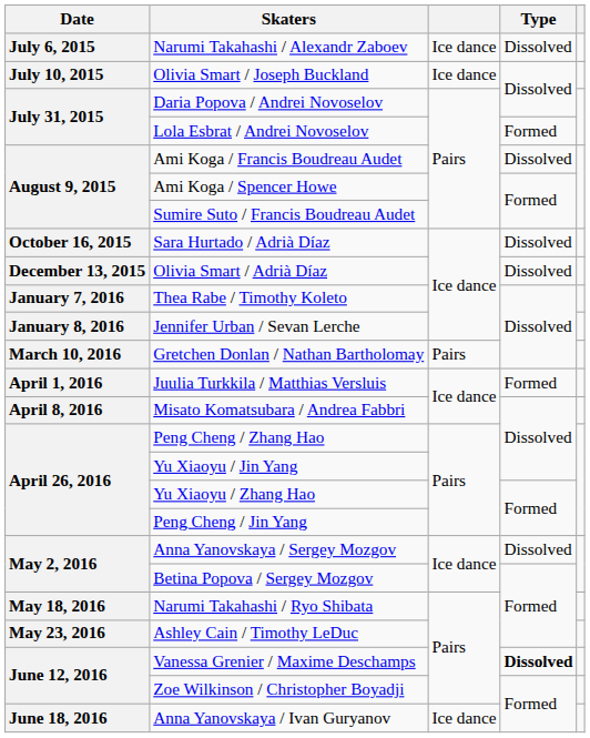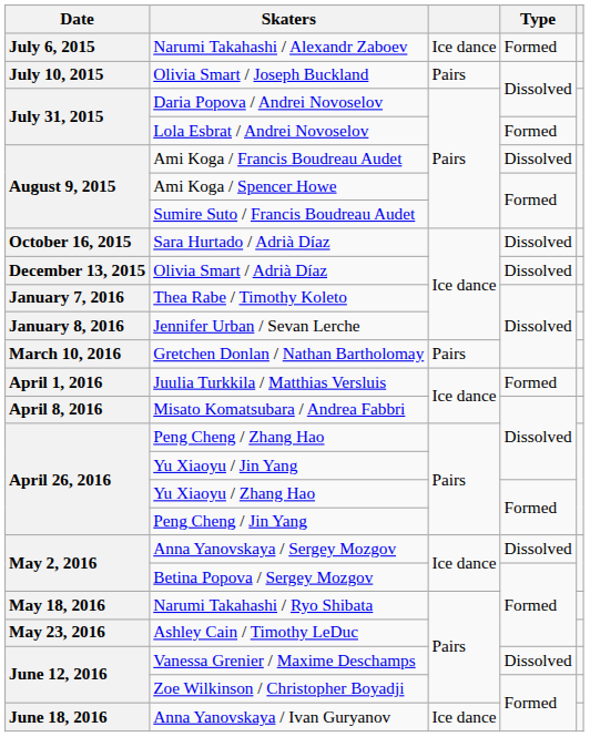 <table class="wikitable unsortable" style="text-align:left; font-size:90%">
 <tr>
 <th scope="col">Date</th>
 <th scope="col">Skaters</th>
 <th scope="col"></th>
 <th scope="col">Type</th>
 <th scope="col"></th>
 </tr>
 <tr>
 <th scope="row" style="text-align:left">July 6, 2015</th>
 <td> <a href='#'>Narumi Takahashi</a> / <a href='#'>Alexandr Zaboev</a></td>
 <td>Ice dance</td>
-<td>Dissolved</td>
+<td>Formed</td>
 <td></td>
 </tr>
 <tr>
 <th scope="row" style="text-align:left">July 10, 2015</th>
 <td> <a href='#'>Olivia Smart</a> / <a href='#'>Joseph Buckland</a></td>
-<td>Ice dance</td>
+<td>Pairs</td>
 <td rowspan="2">Dissolved</td>
 <td></td>
 </tr>
 <tr>
 <th scope="row" style="text-align:left" rowspan="2">July 31, 2015</th>
 <td> <a href='#'>Daria Popova</a> / <a href='#'>Andrei Novoselov</a></td>
 <td rowspan="5">Pairs</td>
 <td rowspan="2"></td>
 </tr>
 <tr>
 <td> <a href='#'>Lola Esbrat</a> / <a href='#'>Andrei Novoselov</a></td>
 <td>Formed</td>
 </tr>
 <tr>
 <th scope="row" style="text-align:left" rowspan="3">August 9, 2015</th>
 <td> Ami Koga / <a href='#'>Francis Boudreau Audet</a></td>
 <td>Dissolved</td>
 <td rowspan="3"></td>
 </tr>
 <tr>
 <td> Ami Koga / <a href='#'>Spencer Howe</a></td>
 <td rowspan="2">Formed</td>
 </tr>
 <tr>
 <td> <a href='#'>Sumire Suto</a> / <a href='#'>Francis Boudreau Audet</a></td>
 </tr>
 <tr>
 <th scope="row" style="text-align:left">October 16, 2015</th>
 <td> <a href='#'>Sara Hurtado</a> / <a href='#'>Adrià Díaz</a></td>
 <td rowspan="4">Ice dance</td>
 <td>Dissolved</td>
 <td></td>
 </tr>
 <tr>
 <th scope="row" style="text-align:left">December 13, 2015</th>
 <td> <a href='#'>Olivia Smart</a> / <a href='#'>Adrià Díaz</a></td>
 <td>Dissolved</td>
 <td></td>
 </tr>
 <tr>
 <th scope="row" style="text-align:left">January 7, 2016</th>
 <td> <a href='#'>Thea Rabe</a> / <a href='#'>Timothy Koleto</a></td>
 <td rowspan="3">Dissolved</td>
 <td></td>
 </tr>
 <tr>
 <th scope="row" style="text-align:left">January 8, 2016</th>
 <td> <a href='#'>Jennifer Urban</a> / Sevan Lerche</td>
 <td></td>
 </tr>
 <tr>
 <th scope="row" style="text-align:left">March 10, 2016</th>
 <td> <a href='#'>Gretchen Donlan</a> / <a href='#'>Nathan Bartholomay</a></td>
 <td>Pairs</td>
 <td></td>
 </tr>
 <tr>
 <th scope="row" style="text-align:left">April 1, 2016</th>
 <td> <a href='#'>Juulia Turkkila</a> / <a href='#'>Matthias Versluis</a></td>
 <td rowspan="2">Ice dance</td>
 <td>Formed</td>
 <td></td>
 </tr>
 <tr>
 <th scope="row" style="text-align:left">April 8, 2016</th>
 <td> <a href='#'>Misato Komatsubara</a> / <a href='#'>Andrea Fabbri</a></td>
 <td rowspan="3">Dissolved</td>
 <td></td>
 </tr>
 <tr>
 <th scope="row" style="text-align:left" rowspan="4">April 26, 2016</th>
 <td> <a href='#'>Peng Cheng</a> / <a href='#'>Zhang Hao</a></td>
 <td rowspan="4">Pairs</td>
 <td rowspan="4"></td>
 </tr>
 <tr>
 <td> <a href='#'>Yu Xiaoyu</a> / <a href='#'>Jin Yang</a></td>
 </tr>
 <tr>
 <td> <a href='#'>Yu Xiaoyu</a> / <a href='#'>Zhang Hao</a></td>
 <td rowspan="2">Formed</td>
 </tr>
 <tr>
 <td> <a href='#'>Peng Cheng</a> / <a href='#'>Jin Yang</a></td>
 </tr>
 <tr>
 <th scope="row" style="text-align:left" rowspan="2">May 2, 2016</th>
 <td> <a href='#'>Anna Yanovskaya</a> / <a href='#'>Sergey Mozgov</a></td>
 <td rowspan="2">Ice dance</td>
 <td>Dissolved</td>
 <td rowspan="2"></td>
 </tr>
 <tr>
 <td> <a href='#'>Betina Popova</a> / <a href='#'>Sergey Mozgov</a></td>
 <td rowspan="3">Formed</td>
 </tr>
 <tr>
 <th scope="row" style="text-align:left">May 18, 2016</th>
 <td> <a href='#'>Narumi Takahashi</a> / <a href='#'>Ryo Shibata</a></td>
 <td rowspan="4">Pairs</td>
 <td></td>
 </tr>
 <tr>
 <th scope="row" style="text-align:left">May 23, 2016</th>
 <td> <a href='#'>Ashley Cain</a> / <a href='#'>Timothy LeDuc</a></td>
 <td></td>
 </tr>
 <tr>
 <th scope="row" style="text-align:left" rowspan="2">June 12, 2016</th>
 <td> <a href='#'>Vanessa Grenier</a> / <a href='#'>Maxime Deschamps</a></td>
-<td><strong>Dissolved</strong></td>
+<td>Dissolved</td>
 <td></td>
 </tr>
 <tr>
 <td> <a href='#'>Zoe Wilkinson</a> / <a href='#'>Christopher Boyadji</a></td>
 <td rowspan="2">Formed</td>
 <td></td>
 </tr>
 <tr>
 <th scope="row" style="text-align:left">June 18, 2016</th>
 <td> <a href='#'>Anna Yanovskaya</a> / Ivan Guryanov</td>
 <td>Ice dance</td>
 <td></td>
 </tr>
 </table>
